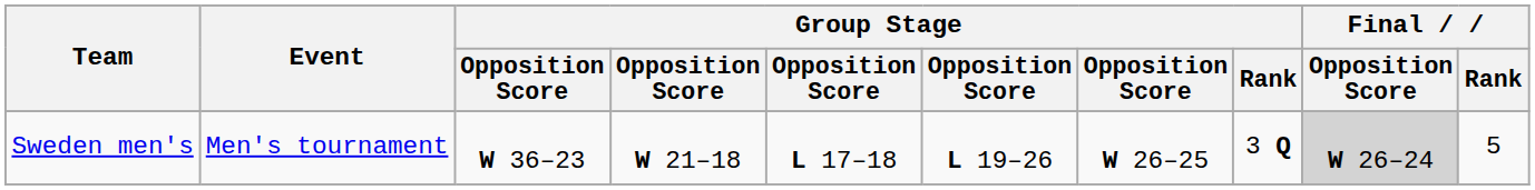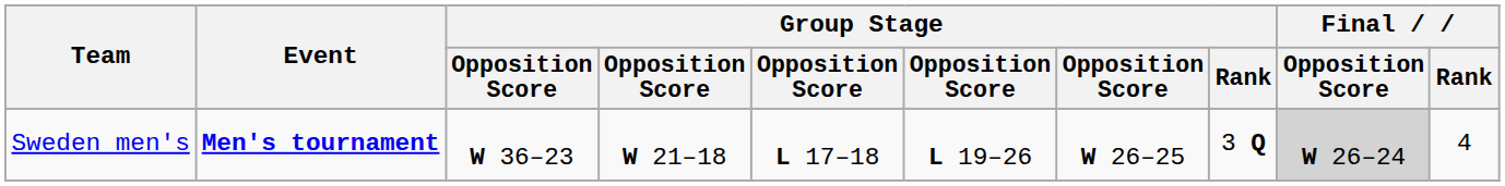 <table class="wikitable" style="font-size:90%">
 <tr>
 <th rowspan=2>Team</th>
 <th rowspan=2>Event</th>
 <th colspan=6>Group Stage</th>
 <th colspan=2>Final /  / </th>
 </tr>
 <tr style="font-size:95%">
 <th>Opposition<br>Score</th>
 <th>Opposition<br>Score</th>
 <th>Opposition<br>Score</th>
 <th>Opposition<br>Score</th>
 <th>Opposition<br>Score</th>
 <th>Rank</th>
 <th>Opposition<br>Score</th>
 <th>Rank</th>
 </tr>
 <tr align=center>
 <td align=left><a href='#'>Sweden men's</a></td>
-<td align=left><a href='#'>Men's tournament</a></td>
+<td align=left><strong><a href='#'>Men's tournament</a></strong></td>
 <td><br><strong>W</strong> 36–23</td>
 <td><br><strong>W</strong> 21–18</td>
 <td><br><strong>L</strong> 17–18</td>
 <td><br><strong>L</strong> 19–26</td>
 <td><br><strong>W</strong> 26–25</td>
 <td>3 <strong>Q</strong></td>
 <td style="background: lightgrey;"><br><strong>W</strong> 26–24</td>
-<td>5</td>
+<td>4</td>
 </tr>
 </table>
